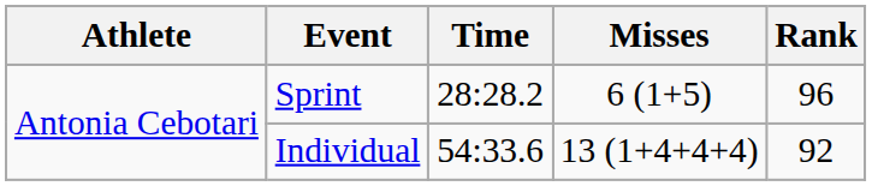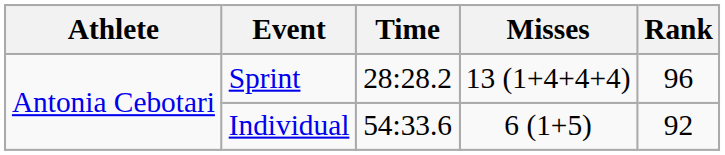 <table class="wikitable" style="font-size:90%">
 <tr>
 <th>Athlete</th>
 <th>Event</th>
 <th>Time</th>
 <th>Misses</th>
 <th>Rank</th>
 </tr>
 <tr align=center>
 <td align=left rowspan=2><a href='#'>Antonia Cebotari</a></td>
 <td align=left><a href='#'>Sprint</a></td>
 <td>28:28.2</td>
-<td>6 (1+5)</td>
+<td>13 (1+4+4+4)</td>
 <td>96</td>
 </tr>
 <tr align=center>
 <td align=left><a href='#'>Individual</a></td>
 <td>54:33.6</td>
-<td>13 (1+4+4+4)</td>
+<td>6 (1+5)</td>
 <td>92</td>
 </tr>
 </table>
